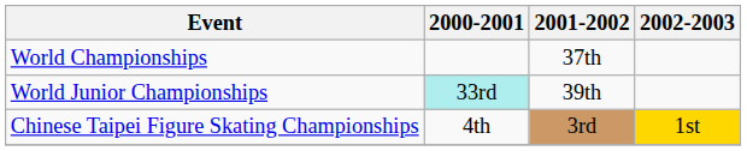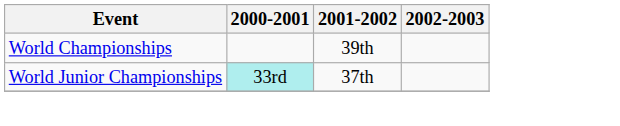 <table class="wikitable">
 <tr>
 <th>Event</th>
 <th>2000-2001</th>
 <th>2001-2002</th>
 <th>2002-2003</th>
 </tr>
 <tr>
 <td><a href='#'>World Championships</a></td>
 <td></td>
-<td align="center">37th</td>
+<td align="center">39th</td>
 <td></td>
 </tr>
 <tr>
 <td><a href='#'>World Junior Championships</a></td>
 <td align="center" style="background: paleturquoise;">33rd</td>
-<td align="center">39th</td>
+<td align="center">37th</td>
 <td></td>
-</tr>
-<tr>
-<td><a href='#'>Chinese Taipei Figure Skating Championships</a></td>
-<td align="center">4th</td>
-<td align="center" bgcolor="cc9966">3rd</td>
-<td align="center" bgcolor="gold">1st</td>
 </tr>
 <tr>
 </tr>
 </table>
